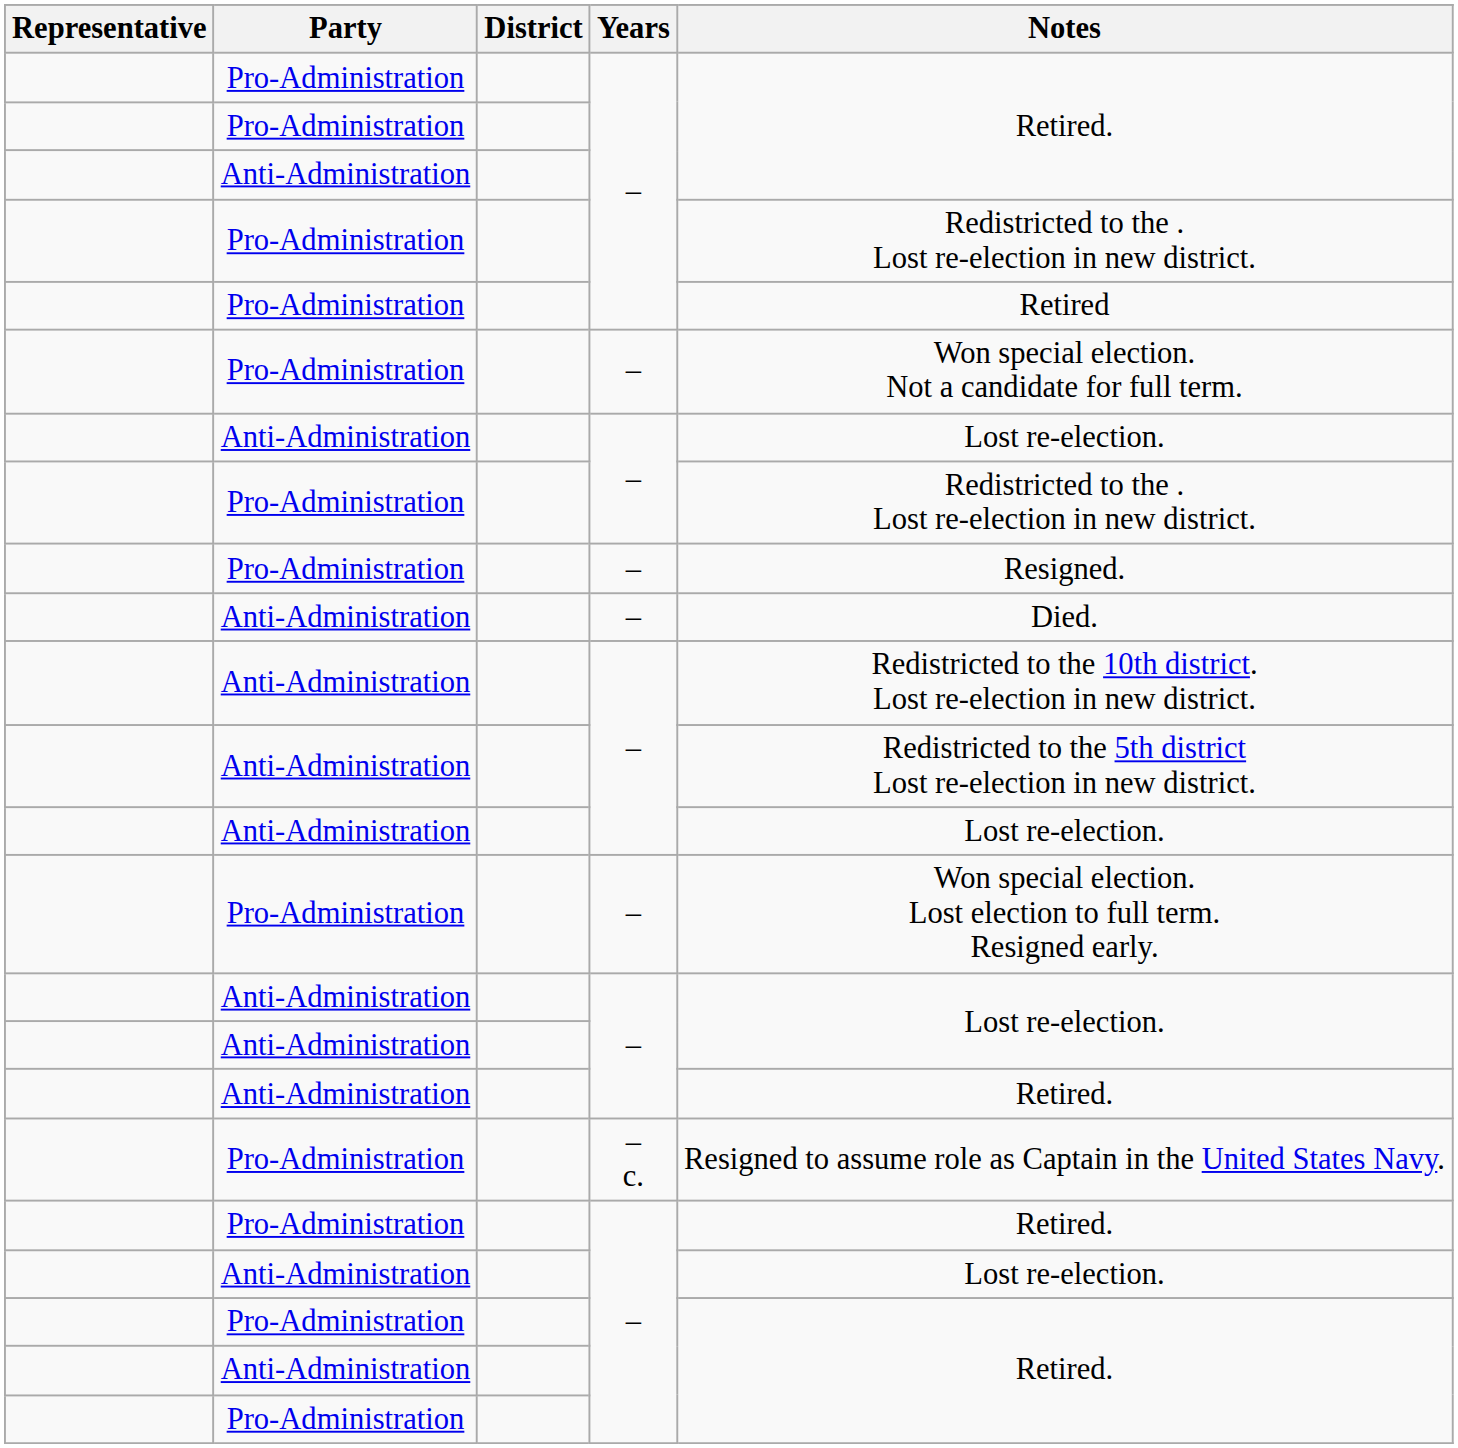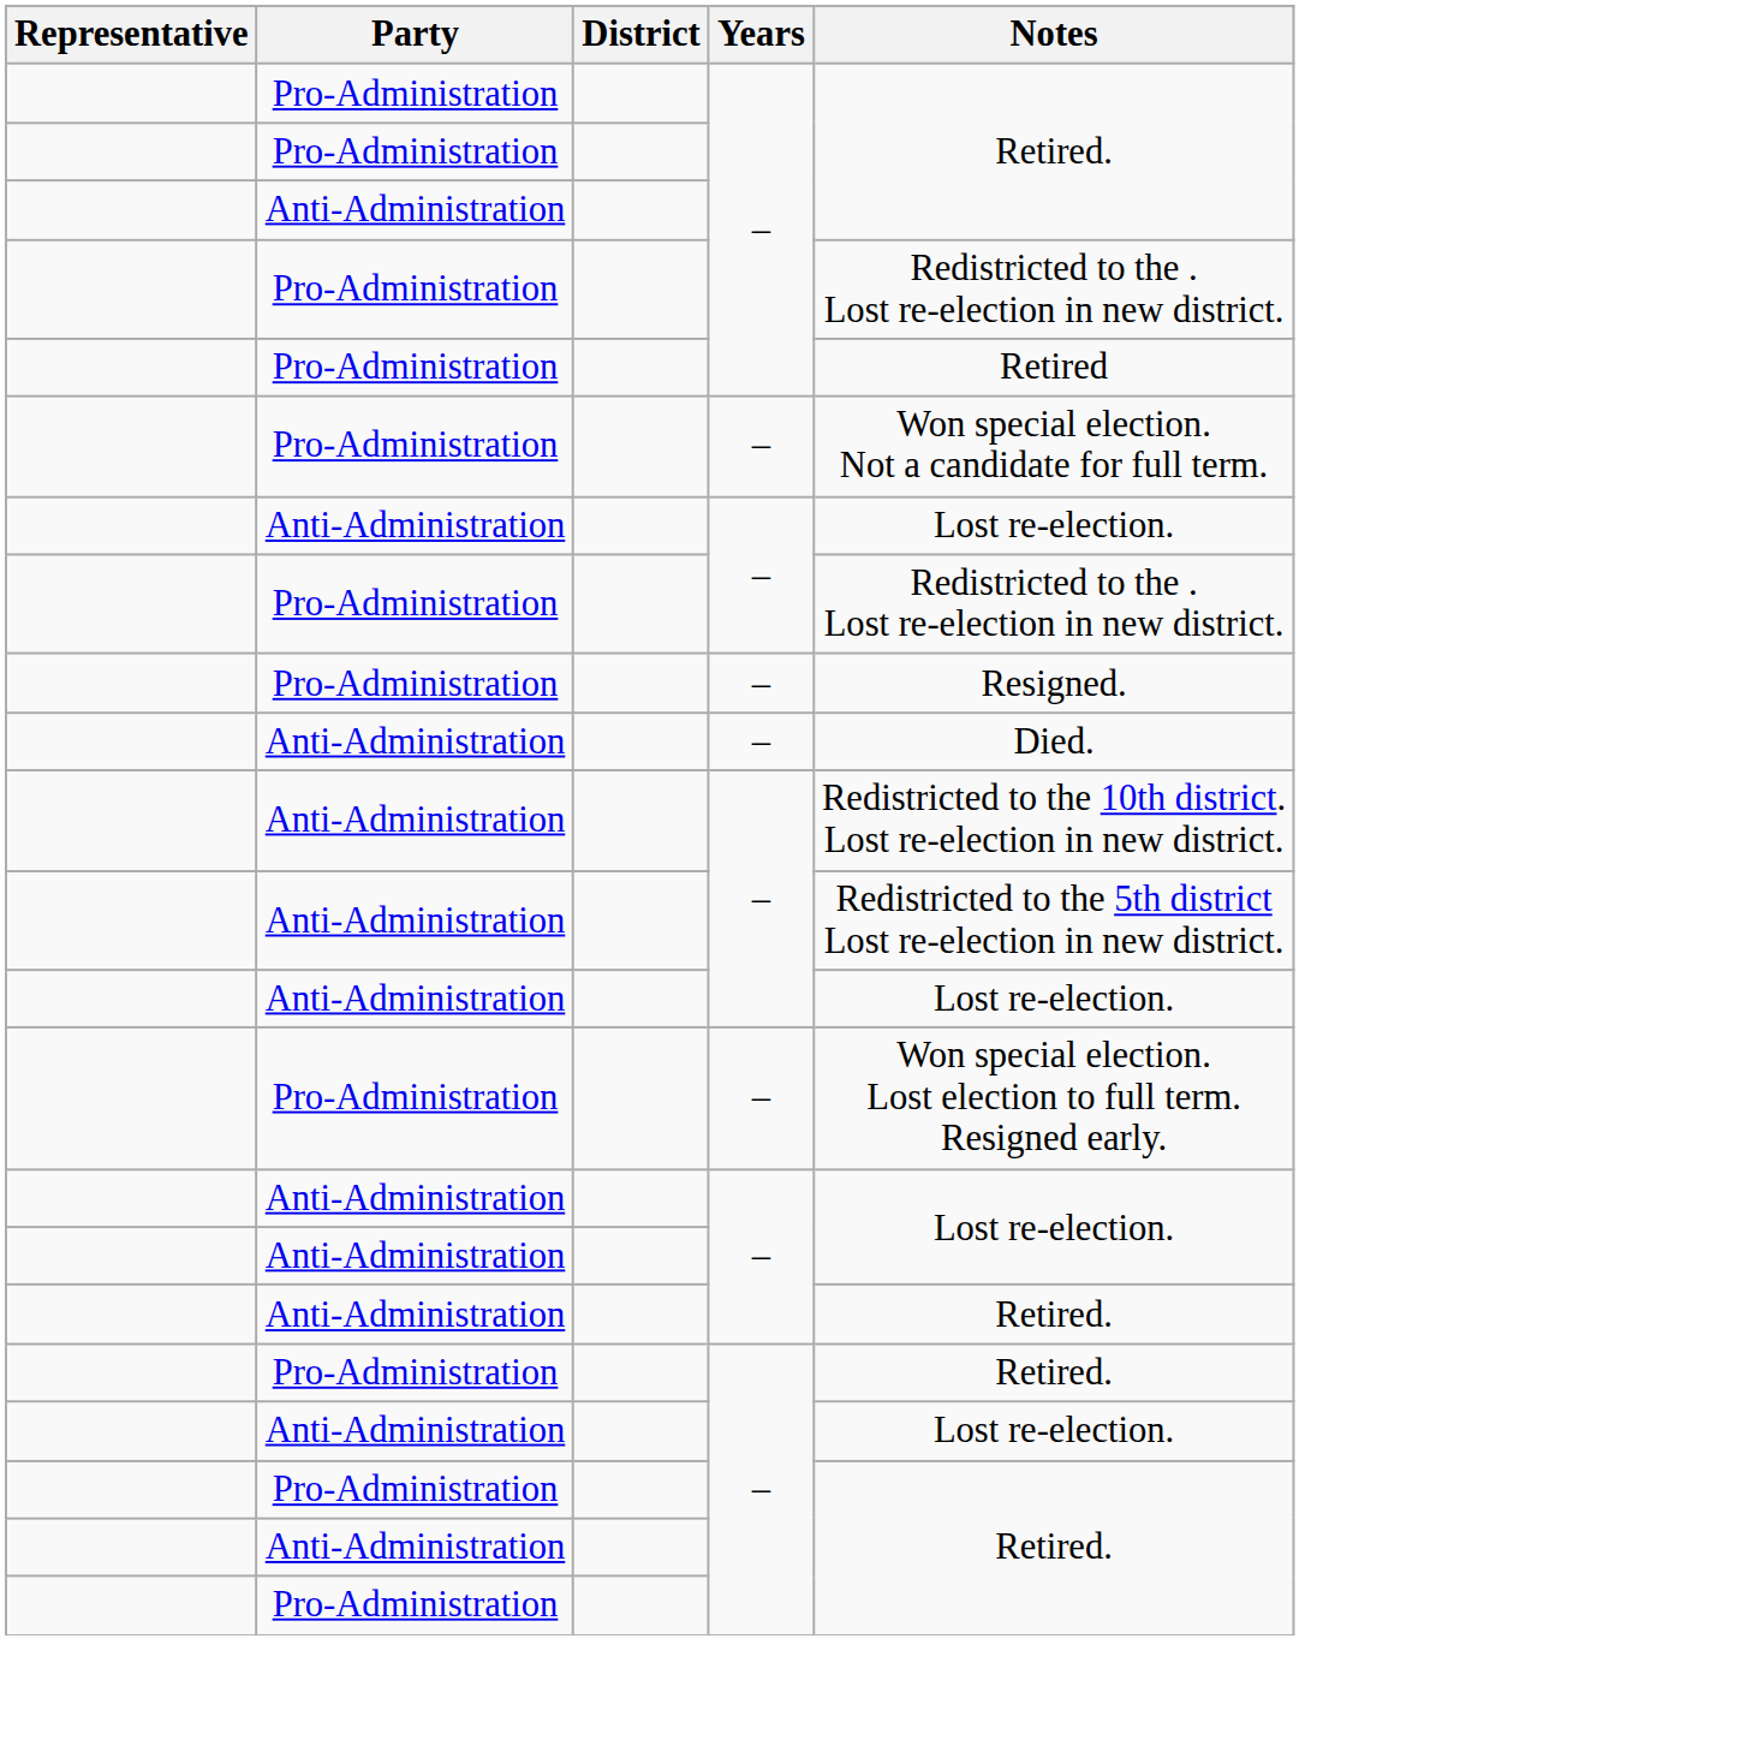 <table class="wikitable sortable" style="text-align:center">
 <tr valign=bottom>
 <th>Representative</th>
 <th>Party</th>
 <th>District</th>
 <th>Years</th>
 <th>Notes</th>
 </tr>
 <tr>
 <td align=left></td>
 <td><a href='#'>Pro-Administration</a></td>
 <td></td>
 <td rowspan="5" nowrap=""> –<br></td>
 <td rowspan="3">Retired.</td>
 </tr>
 <tr>
 <td align=left></td>
 <td><a href='#'>Pro-Administration</a></td>
 <td></td>
 </tr>
 <tr>
 <td align=left></td>
 <td><a href='#'>Anti-Administration</a></td>
 <td></td>
 </tr>
 <tr>
 <td align=left></td>
 <td><a href='#'>Pro-Administration</a></td>
 <td></td>
 <td>Redistricted to the .<br>Lost re-election in new district.</td>
 </tr>
 <tr>
 <td align=left></td>
 <td><a href='#'>Pro-Administration</a></td>
 <td></td>
 <td>Retired</td>
 </tr>
 <tr>
 <td align=left></td>
 <td><a href='#'>Pro-Administration</a></td>
 <td></td>
 <td nowrap> –<br></td>
 <td>Won special election.<br>Not a candidate for full term.</td>
 </tr>
 <tr>
 <td align=left></td>
 <td><a href='#'>Anti-Administration</a></td>
 <td></td>
 <td rowspan="2" nowrap=""> –<br></td>
 <td>Lost re-election.</td>
 </tr>
 <tr>
 <td align=left></td>
 <td><a href='#'>Pro-Administration</a></td>
 <td></td>
 <td>Redistricted to the .<br>Lost re-election in new district.</td>
 </tr>
 <tr>
 <td align=left></td>
 <td><a href='#'>Pro-Administration</a></td>
 <td></td>
 <td nowrap> –<br></td>
 <td>Resigned.</td>
 </tr>
 <tr>
 <td align=left></td>
 <td><a href='#'>Anti-Administration</a></td>
 <td></td>
 <td nowrap> –<br></td>
 <td>Died.</td>
 </tr>
 <tr>
 <td align=left></td>
 <td><a href='#'>Anti-Administration</a></td>
 <td></td>
 <td rowspan="3" nowrap=""> –<br></td>
 <td>Redistricted to the <a href='#'>10th district</a>.<br>Lost re-election in new district.</td>
 </tr>
 <tr>
 <td align=left></td>
 <td><a href='#'>Anti-Administration</a></td>
 <td></td>
 <td>Redistricted to the <a href='#'>5th district</a><br>Lost re-election in new district.</td>
 </tr>
 <tr>
 <td align=left></td>
 <td><a href='#'>Anti-Administration</a></td>
 <td></td>
 <td>Lost re-election.</td>
 </tr>
 <tr>
 <td align=left></td>
 <td><a href='#'>Pro-Administration</a></td>
 <td></td>
 <td nowrap> –<br></td>
 <td>Won special election.<br>Lost election to full term.<br>Resigned early.</td>
 </tr>
 <tr>
 <td align=left></td>
 <td><a href='#'>Anti-Administration</a></td>
 <td></td>
 <td rowspan="3" nowrap=""> –<br></td>
 <td rowspan="2">Lost re-election.</td>
 </tr>
 <tr>
 <td align=left></td>
 <td><a href='#'>Anti-Administration</a></td>
 <td></td>
 </tr>
 <tr>
 <td align=left></td>
 <td><a href='#'>Anti-Administration</a></td>
 <td></td>
 <td>Retired.</td>
 </tr>
 <tr>
 <td align=left></td>
 <td><a href='#'>Pro-Administration</a></td>
 <td></td>
-<td nowrap> –<br>c. </td>
-<td>Resigned to assume role as Captain in the <a href='#'>United States Navy</a>.</td>
-</tr>
-<tr>
-<td align=left></td>
-<td><a href='#'>Pro-Administration</a></td>
-<td></td>
 <td rowspan="5" nowrap=""> –<br></td>
 <td>Retired.</td>
 </tr>
 <tr>
 <td align=left></td>
 <td><a href='#'>Anti-Administration</a></td>
 <td></td>
 <td>Lost re-election.</td>
 </tr>
 <tr>
 <td align=left></td>
 <td><a href='#'>Pro-Administration</a></td>
 <td></td>
 <td rowspan="3">Retired.</td>
 </tr>
 <tr>
 <td align=left></td>
 <td><a href='#'>Anti-Administration</a></td>
 <td></td>
 </tr>
 <tr>
 <td align=left></td>
 <td><a href='#'>Pro-Administration</a></td>
 <td></td>
 </tr>
 </table>
